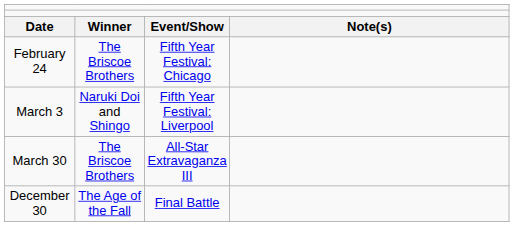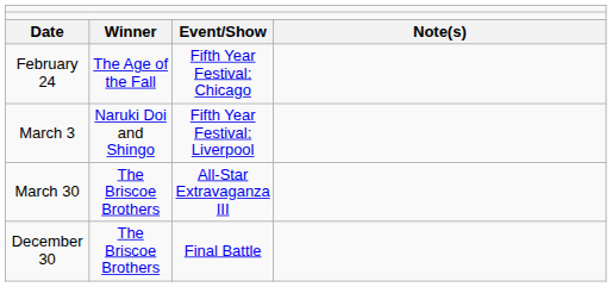 <table class="wikitable" style="text-align:center; width:100%;">
 <tr>
 <td colspan="5"></td>
 </tr>
 <tr>
 <td colspan="5"><strong></strong></td>
 </tr>
 <tr>
 <th width=14%>Date</th>
 <th width=14%>Winner</th>
 <th width=14%>Event/Show</th>
 <th width=58%>Note(s)</th>
 </tr>
 <tr>
 <td>February 24</td>
-<td><a href='#'>The Briscoe Brothers</a><br></td>
+<td><a href='#'>The Age of the Fall</a><br></td>
 <td><a href='#'>Fifth Year Festival: Chicago</a></td>
 <td align="left"></td>
 </tr>
 <tr>
 <td>March 3</td>
 <td><a href='#'>Naruki Doi</a> and <a href='#'>Shingo</a></td>
 <td><a href='#'>Fifth Year Festival: Liverpool</a></td>
 <td align="left"></td>
 </tr>
 <tr>
 <td>March 30</td>
 <td><a href='#'>The Briscoe Brothers</a><br></td>
 <td><a href='#'>All-Star Extravaganza III</a></td>
 <td align="left"></td>
 </tr>
 <tr>
 <td>December 30</td>
-<td><a href='#'>The Age of the Fall</a><br></td>
+<td><a href='#'>The Briscoe Brothers</a><br></td>
 <td><a href='#'>Final Battle</a></td>
 <td align="left"></td>
 </tr>
 </table>
